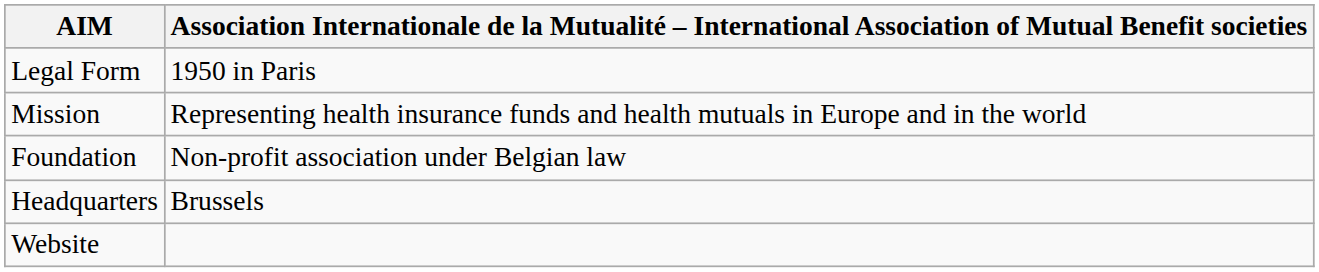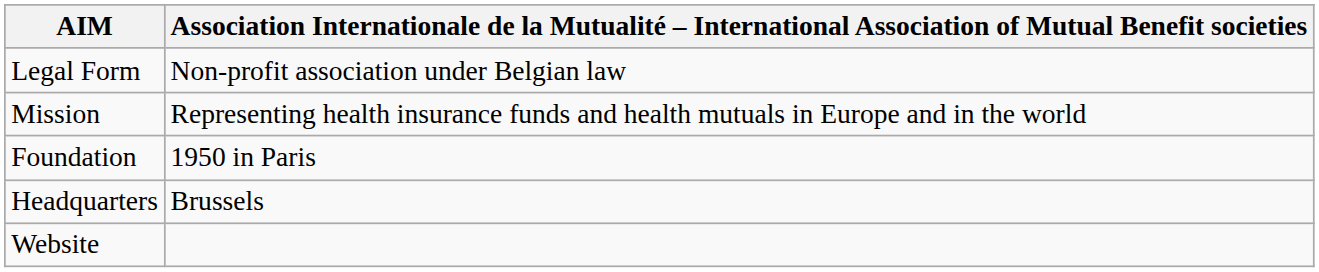 <table class="wikitable">
 <tr>
 <th>AIM</th>
 <th>Association Internationale de la Mutualité – International Association of Mutual Benefit societies</th>
 </tr>
 <tr>
 <td>Legal Form</td>
-<td>1950 in Paris</td>
+<td>Non-profit association under Belgian law</td>
 </tr>
 <tr>
 <td>Mission</td>
 <td>Representing health insurance funds and health mutuals in Europe and in the world</td>
 </tr>
 <tr>
 <td>Foundation</td>
-<td>Non-profit association under Belgian law</td>
+<td>1950 in Paris</td>
 </tr>
 <tr>
 <td>Headquarters</td>
 <td>Brussels</td>
 </tr>
 <tr>
 <td>Website</td>
 <td></td>
 </tr>
 </table>
